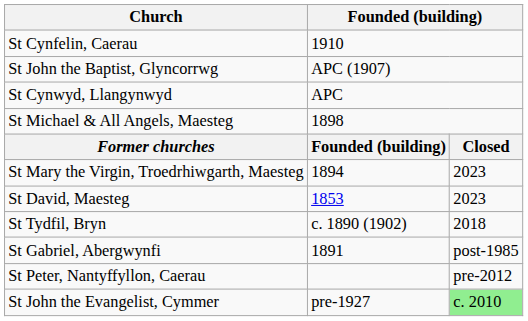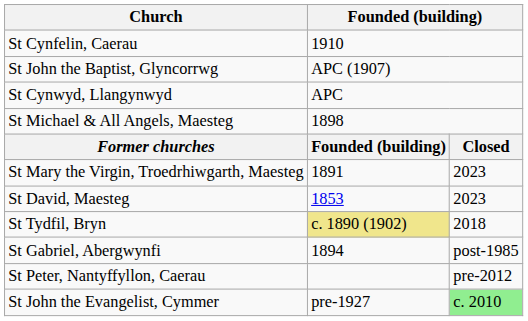 <table class="wikitable">
 <tr>
 <th>Church</th>
 <th colspan="2">Founded (building)</th>
 </tr>
 <tr>
 <td>St Cynfelin, Caerau</td>
 <td colspan="2">1910</td>
 </tr>
 <tr>
 <td>St John the Baptist, Glyncorrwg</td>
 <td colspan="2">APC (1907)</td>
 </tr>
 <tr>
 <td>St Cynwyd, Llangynwyd</td>
 <td colspan="2">APC</td>
 </tr>
 <tr>
 <td>St Michael & All Angels, Maesteg</td>
 <td colspan="2">1898</td>
 </tr>
 <tr>
 <th><em>Former churches</em></th>
 <th>Founded (building)</th>
 <th>Closed</th>
 </tr>
 <tr>
 <td>St Mary the Virgin, Troedrhiwgarth, Maesteg</td>
-<td>1894</td>
+<td>1891</td>
 <td>2023</td>
 </tr>
 <tr>
 <td>St David, Maesteg</td>
 <td><a href='#'>1853</a></td>
 <td>2023</td>
 </tr>
 <tr>
 <td>St Tydfil, Bryn</td>
-<td>c. 1890 (1902)</td>
+<td style="background: khaki;">c. 1890 (1902)</td>
 <td>2018</td>
 </tr>
 <tr>
 <td>St Gabriel, Abergwynfi</td>
-<td>1891</td>
+<td>1894</td>
 <td>post-1985</td>
 </tr>
 <tr>
 <td>St Peter, Nantyffyllon, Caerau</td>
 <td></td>
 <td>pre-2012</td>
 </tr>
 <tr>
 <td>St John the Evangelist, Cymmer</td>
 <td>pre-1927</td>
 <td style="background: lightgreen;">c. 2010</td>
 </tr>
 </table>
